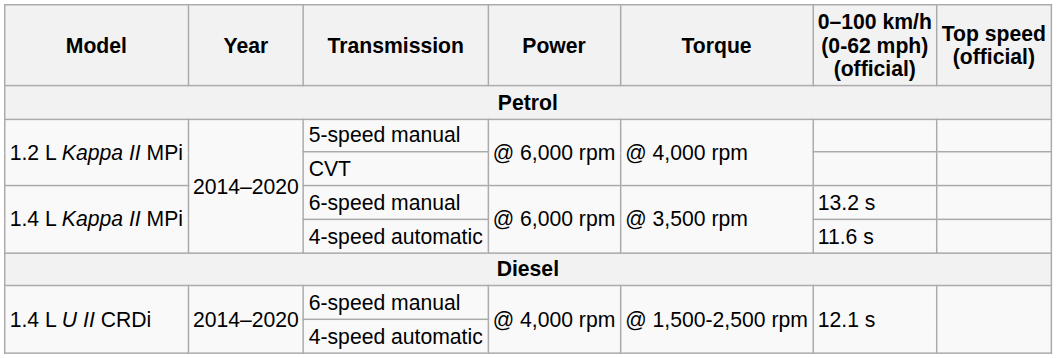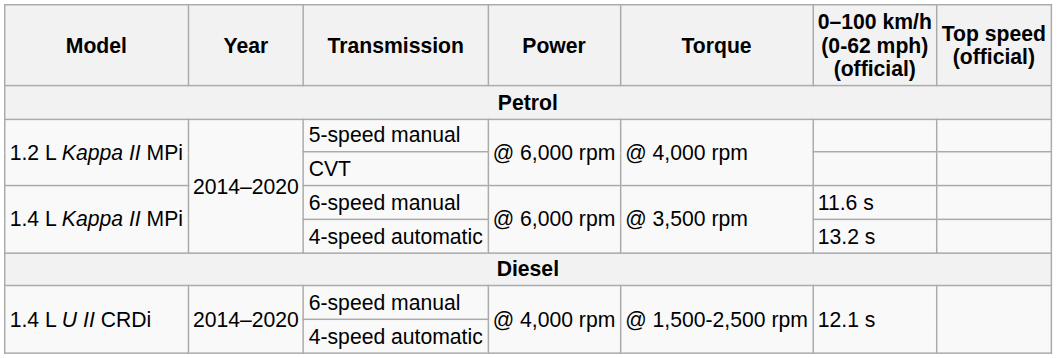 <table class="wikitable" style="text-align:left; font-size:90%;">
 <tr>
 <th>Model</th>
 <th>Year</th>
 <th>Transmission</th>
 <th>Power</th>
 <th>Torque</th>
 <th>0–100 km/h<br>(0-62 mph)<br>(official)</th>
 <th>Top speed<br>(official)</th>
 </tr>
 <tr>
 <th colspan="7">Petrol</th>
 </tr>
 <tr>
 <td rowspan="2">1.2 L <em>Kappa II</em> MPi</td>
 <td rowspan="4">2014–2020</td>
 <td>5-speed manual</td>
 <td rowspan="2"> @ 6,000 rpm</td>
 <td rowspan="2"> @ 4,000 rpm</td>
 <td></td>
 <td></td>
 </tr>
 <tr>
 <td>CVT</td>
 <td></td>
 <td></td>
 </tr>
 <tr>
 <td rowspan="2">1.4 L <em>Kappa II</em> MPi</td>
 <td>6-speed manual</td>
 <td rowspan="2"> @ 6,000 rpm</td>
 <td rowspan="2"> @ 3,500 rpm</td>
-<td>13.2 s</td>
+<td>11.6 s</td>
 <td></td>
 </tr>
 <tr>
 <td>4-speed automatic</td>
-<td>11.6 s</td>
+<td>13.2 s</td>
 <td></td>
 </tr>
 <tr>
 <th colspan="7">Diesel</th>
 </tr>
 <tr>
 <td rowspan="2">1.4 L <em>U II</em> CRDi</td>
 <td rowspan="2">2014–2020</td>
 <td>6-speed manual</td>
 <td rowspan="2"> @ 4,000 rpm</td>
 <td rowspan="2"> @ 1,500-2,500 rpm</td>
 <td rowspan="2">12.1 s</td>
 <td rowspan="2"></td>
 </tr>
 <tr>
 <td>4-speed automatic</td>
 </tr>
 </table>
